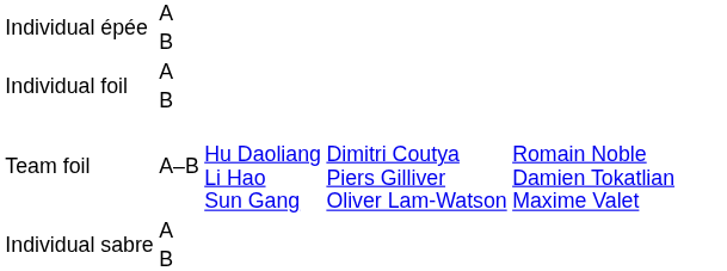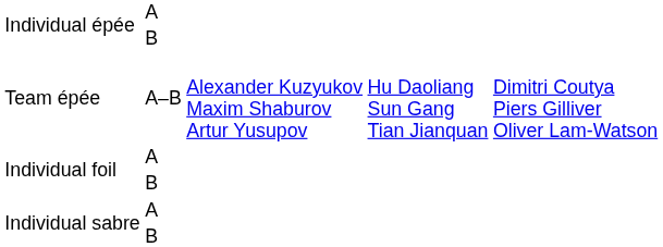 <table>
 <tr>
 <td rowspan=2>Individual épée</td>
 <td>A<br></td>
 <td></td>
 <td></td>
 <td></td>
 </tr>
 <tr>
 <td>B<br></td>
 <td nowrap></td>
 <td></td>
 <td></td>
 </tr>
 <tr>
+<td>Team épée</td>
+<td>A–B<br></td>
+<td><br><a href='#'>Alexander Kuzyukov</a><br><a href='#'>Maxim Shaburov</a><br><a href='#'>Artur Yusupov</a></td>
+<td><br><a href='#'>Hu Daoliang</a><br><a href='#'>Sun Gang</a><br><a href='#'>Tian Jianquan</a></td>
+<td><br><a href='#'>Dimitri Coutya</a><br><a href='#'>Piers Gilliver</a><br><a href='#'>Oliver Lam-Watson</a></td>
+</tr>
+<tr>
 <td rowspan=2>Individual foil</td>
 <td>A<br></td>
 <td></td>
 <td></td>
 <td></td>
 </tr>
 <tr>
 <td>B<br></td>
 <td></td>
 <td></td>
 <td></td>
-</tr>
-<tr>
-<td>Team foil</td>
-<td>A–B<br></td>
-<td><br><a href='#'>Hu Daoliang</a><br><a href='#'>Li Hao</a><br><a href='#'>Sun Gang</a></td>
-<td nowrap><br><a href='#'>Dimitri Coutya</a><br><a href='#'>Piers Gilliver</a><br><a href='#'>Oliver Lam-Watson</a></td>
-<td><br><a href='#'>Romain Noble</a><br><a href='#'>Damien Tokatlian</a><br><a href='#'>Maxime Valet</a></td>
 </tr>
 <tr>
 <td rowspan=2 nowrap>Individual sabre</td>
 <td>A<br></td>
 <td></td>
 <td></td>
 <td></td>
 </tr>
 <tr>
 <td>B<br></td>
 <td></td>
 <td></td>
 <td nowrap></td>
 </tr>
 </table>
